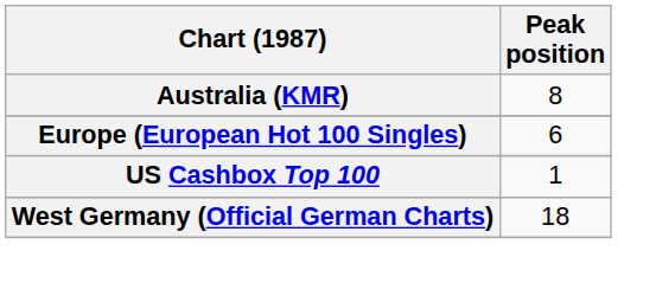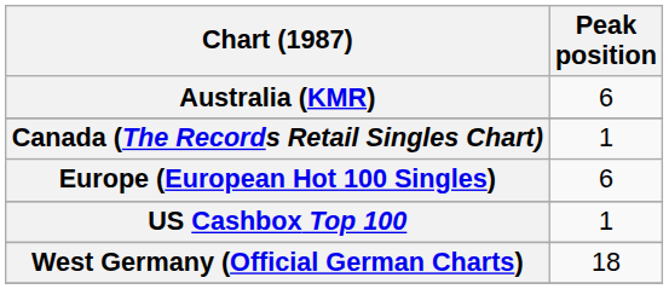 <table class="wikitable sortable plainrowheaders" style="text-align:center">
 <tr>
 <th scope="col">Chart (1987)</th>
 <th scope="col">Peak<br>position</th>
 </tr>
 <tr>
 <th scope="row">Australia (<a href='#'>KMR</a>)</th>
-<td>8</td>
+<td>6</td>
 </tr>
 <tr>
 </tr>
 <tr>
 </tr>
 <tr>
 </tr>
 <tr>
+</tr>
+<tr>
+<th scope="row">Canada (<em><a href='#'>The Record</a><strong>s Retail Singles Chart)</th>
+<td>1</td>
 </tr>
 <tr>
 <th scope="row">Europe (<a href='#'>European Hot 100 Singles</a>)</th>
 <td>6</td>
 </tr>
 <tr>
 </tr>
 <tr>
 </tr>
 <tr>
 </tr>
 <tr>
 </tr>
 <tr>
 </tr>
 <tr>
 </tr>
 <tr>
 <th scope="row">US <a href='#'></em>Cashbox<em> Top 100</a></th>
 <td>1</td>
 </tr>
 <tr>
 </tr>
 <tr>
 </tr>
 <tr>
 </tr>
 <tr>
 <th scope="row">West Germany (<a href='#'>Official German Charts</a>)</th>
 <td>18</td>
 </tr>
 <tr>
 </tr>
 </table>
